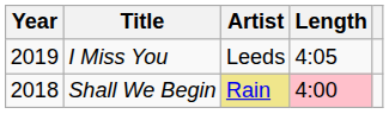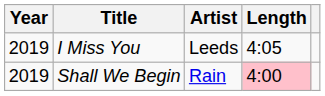 <table class="wikitable sortable plainrowheaders">
 <tr>
 <th scope="col">Year</th>
 <th scope="col">Title</th>
 <th scope="col">Artist</th>
 <th scope="col">Length</th>
 <th scope="col" class="unsortable"></th>
 </tr>
 <tr>
 <td>2019</td>
 <td><em>I Miss You</em></td>
 <td>Leeds</td>
 <td>4:05</td>
 <td></td>
 </tr>
 <tr>
-<td>2018</td>
+<td>2019</td>
 <td><em>Shall We Begin</em></td>
-<td style="background: khaki;"><a href='#'>Rain</a></td>
+<td><a href='#'>Rain</a></td>
 <td style="background: pink;">4:00</td>
 <td></td>
 </tr>
 </table>
